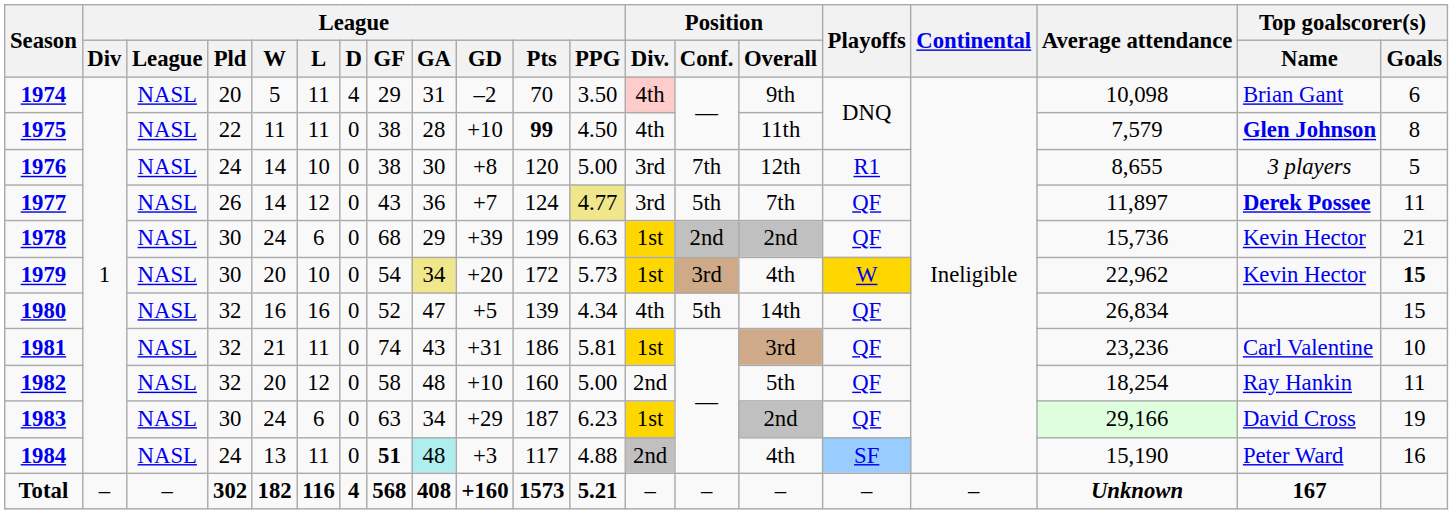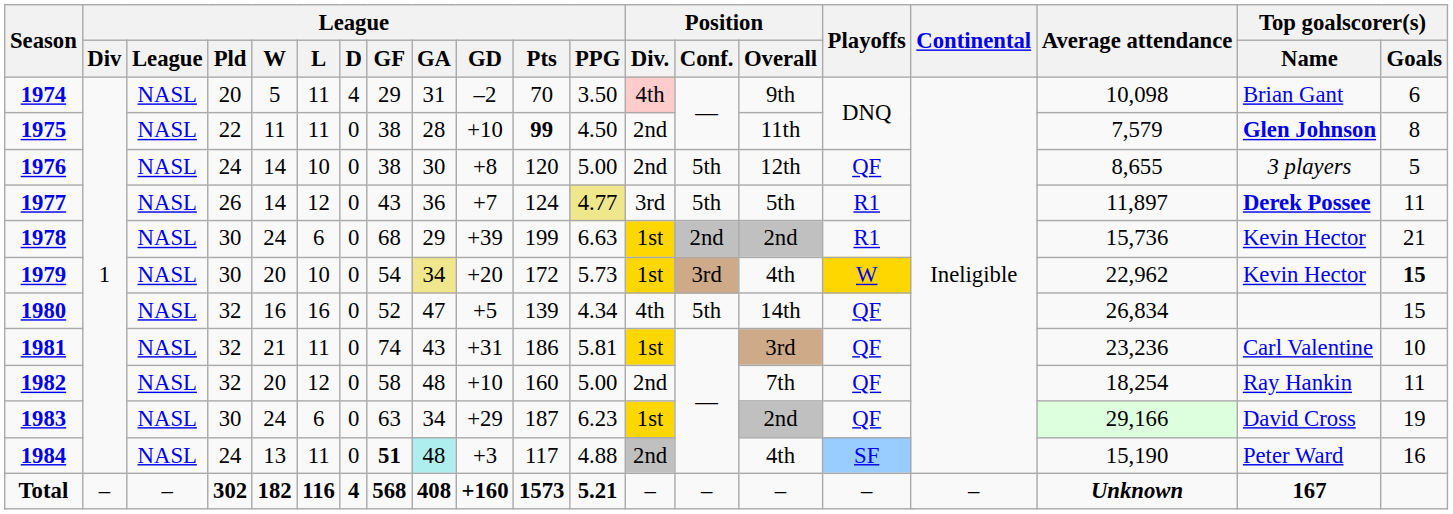 <table class="wikitable" style="text-align:center;">
 <tr style="background:#f0f6ff;">
 <th rowspan=2>Season</th>
 <th colspan=11>League</th>
 <th colspan=3>Position</th>
 <th rowspan=2>Playoffs</th>
 <th rowspan=2 colspan=2><a href='#'>Continental</a></th>
 <th rowspan=2>Average attendance</th>
 <th colspan=2>Top goalscorer(s)</th>
 </tr>
 <tr>
 <th>Div</th>
 <th>League</th>
 <th>Pld</th>
 <th>W</th>
 <th>L</th>
 <th>D</th>
 <th>GF</th>
 <th>GA</th>
 <th>GD</th>
 <th>Pts</th>
 <th>PPG</th>
 <th>Div.</th>
 <th>Conf.</th>
 <th>Overall</th>
 <th>Name</th>
 <th>Goals</th>
 </tr>
 <tr>
 <td><strong><a href='#'>1974</a></strong></td>
 <td rowspan=11>1</td>
 <td><a href='#'>NASL</a></td>
 <td>20</td>
 <td>5</td>
 <td>11</td>
 <td>4</td>
 <td>29</td>
 <td>31</td>
 <td>–2</td>
 <td>70</td>
 <td>3.50</td>
 <td style=background:#FFCCCC>4th</td>
 <td rowspan=2>—</td>
 <td>9th</td>
 <td rowspan=2>DNQ</td>
 <td colspan=2 rowspan=11>Ineligible</td>
 <td>10,098</td>
 <td align="left"> <a href='#'>Brian Gant</a></td>
 <td>6</td>
 </tr>
 <tr>
 <td><strong><a href='#'>1975</a></strong></td>
 <td><a href='#'>NASL</a></td>
 <td>22</td>
 <td>11</td>
 <td>11</td>
 <td>0</td>
 <td>38</td>
 <td>28</td>
 <td>+10</td>
 <td><strong>99</strong></td>
 <td>4.50</td>
-<td>4th</td>
+<td>2nd</td>
 <td>11th</td>
 <td>7,579</td>
 <td align="left"><strong> <a href='#'>Glen Johnson</a></strong></td>
 <td>8</td>
 </tr>
 <tr>
 <td><strong><a href='#'>1976</a></strong></td>
 <td><a href='#'>NASL</a></td>
 <td>24</td>
 <td>14</td>
 <td>10</td>
 <td>0</td>
 <td>38</td>
 <td>30</td>
 <td>+8</td>
 <td>120</td>
 <td>5.00</td>
-<td>3rd</td>
-<td>7th</td>
+<td>2nd</td>
+<td>5th</td>
 <td>12th</td>
-<td><a href='#'>R1</a></td>
+<td><a href='#'>QF</a></td>
 <td>8,655</td>
 <td align="center"><em>3 players</em></td>
 <td>5</td>
 </tr>
 <tr>
 <td><strong><a href='#'>1977</a></strong></td>
 <td><a href='#'>NASL</a></td>
 <td>26</td>
 <td>14</td>
 <td>12</td>
 <td>0</td>
 <td>43</td>
 <td>36</td>
 <td>+7</td>
 <td>124</td>
 <td style="background: khaki;">4.77</td>
 <td>3rd</td>
 <td>5th</td>
-<td>7th</td>
-<td><a href='#'>QF</a></td>
+<td>5th</td>
+<td><a href='#'>R1</a></td>
 <td>11,897</td>
 <td align="left"><strong> <a href='#'>Derek Possee</a></strong></td>
 <td>11</td>
 </tr>
 <tr>
 <td><strong><a href='#'>1978</a></strong></td>
 <td><a href='#'>NASL</a></td>
 <td>30</td>
 <td>24</td>
 <td>6</td>
 <td>0</td>
 <td>68</td>
 <td>29</td>
 <td>+39</td>
 <td>199</td>
 <td>6.63</td>
 <td bgcolor=gold>1st</td>
 <td bgcolor=silver>2nd</td>
 <td bgcolor=silver>2nd</td>
-<td><a href='#'>QF</a></td>
+<td><a href='#'>R1</a></td>
 <td>15,736</td>
 <td align="left"> <a href='#'>Kevin Hector</a></td>
 <td>21</td>
 </tr>
 <tr>
 <td><strong><a href='#'>1979</a></strong></td>
 <td><a href='#'>NASL</a></td>
 <td>30</td>
 <td>20</td>
 <td>10</td>
 <td>0</td>
 <td>54</td>
 <td style="background: khaki;">34</td>
 <td>+20</td>
 <td>172</td>
 <td>5.73</td>
 <td bgcolor=gold>1st</td>
 <td bgcolor=CFAA88>3rd</td>
 <td>4th</td>
 <td bgcolor=gold><a href='#'>W</a></td>
 <td>22,962</td>
 <td align="left"> <a href='#'>Kevin Hector</a></td>
 <td><strong>15</strong></td>
 </tr>
 <tr>
 <td><strong><a href='#'>1980</a></strong></td>
 <td><a href='#'>NASL</a></td>
 <td>32</td>
 <td>16</td>
 <td>16</td>
 <td>0</td>
 <td>52</td>
 <td>47</td>
 <td>+5</td>
 <td>139</td>
 <td>4.34</td>
 <td>4th</td>
 <td>5th</td>
 <td>14th</td>
 <td><a href='#'>QF</a></td>
 <td>26,834</td>
 <td align="left"></td>
 <td>15</td>
 </tr>
 <tr>
 <td><strong><a href='#'>1981</a></strong></td>
 <td><a href='#'>NASL</a></td>
 <td>32</td>
 <td>21</td>
 <td>11</td>
 <td>0</td>
 <td>74</td>
 <td>43</td>
 <td>+31</td>
 <td>186</td>
 <td>5.81</td>
 <td bgcolor=gold>1st</td>
 <td rowspan=4>—</td>
 <td bgcolor=CFAA88>3rd</td>
 <td><a href='#'>QF</a></td>
 <td>23,236</td>
 <td align="left"> <a href='#'>Carl Valentine</a></td>
 <td>10</td>
 </tr>
 <tr>
 <td><strong><a href='#'>1982</a></strong></td>
 <td><a href='#'>NASL</a></td>
 <td>32</td>
 <td>20</td>
 <td>12</td>
 <td>0</td>
 <td>58</td>
 <td>48</td>
 <td>+10</td>
 <td>160</td>
 <td>5.00</td>
 <td>2nd</td>
-<td>5th</td>
+<td>7th</td>
 <td><a href='#'>QF</a></td>
 <td>18,254</td>
 <td align="left"> <a href='#'>Ray Hankin</a></td>
 <td>11</td>
 </tr>
 <tr>
 <td><strong><a href='#'>1983</a></strong></td>
 <td><a href='#'>NASL</a></td>
 <td>30</td>
 <td>24</td>
 <td>6</td>
 <td>0</td>
 <td>63</td>
 <td>34</td>
 <td>+29</td>
 <td>187</td>
 <td>6.23</td>
 <td bgcolor=gold>1st</td>
 <td bgcolor=silver>2nd</td>
 <td><a href='#'>QF</a></td>
 <td style="background:#dfd;">29,166</td>
 <td align="left"> <a href='#'>David Cross</a></td>
 <td>19</td>
 </tr>
 <tr>
 <td><strong><a href='#'>1984</a></strong></td>
 <td><a href='#'>NASL</a></td>
 <td>24</td>
 <td>13</td>
 <td>11</td>
 <td>0</td>
 <td><strong>51</strong></td>
 <td style="background: paleturquoise;">48</td>
 <td>+3</td>
 <td>117</td>
 <td>4.88</td>
 <td bgcolor=silver>2nd</td>
 <td>4th</td>
 <td bgcolor=#9acdff><a href='#'>SF</a></td>
 <td>15,190</td>
 <td align="left"> <a href='#'>Peter Ward</a></td>
 <td>16</td>
 </tr>
 <tr>
 <td><strong>Total</strong></td>
 <td>–</td>
 <td>–</td>
 <td><strong>302</strong></td>
 <td><strong>182</strong></td>
 <td><strong>116</strong></td>
 <td><strong>4</strong></td>
 <td><strong>568</strong></td>
 <td><strong>408</strong></td>
 <td><strong>+160</strong></td>
 <td><strong>1573</strong></td>
 <td><strong>5.21</strong></td>
 <td>–</td>
 <td>–</td>
 <td>–</td>
 <td colspan=2>–</td>
 <td>–</td>
 <td align="center"><strong><em>Unknown</em></strong></td>
 <td><strong>167</strong></td>
 </tr>
 </table>
